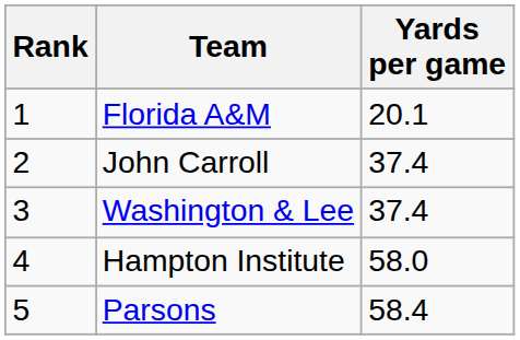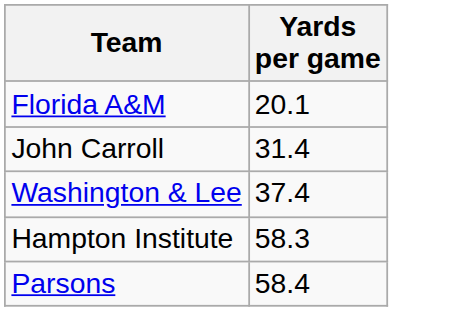 <table class="wikitable sortable">
 <tr>
-<th>Rank</th>
 <th>Team</th>
 <th>Yards<br>per game</th>
 </tr>
 <tr>
-<td>1</td>
 <td><a href='#'>Florida A&M</a></td>
 <td>20.1</td>
 </tr>
 <tr>
-<td>2</td>
 <td>John Carroll</td>
-<td>37.4</td>
+<td>31.4</td>
 </tr>
 <tr>
-<td>3</td>
 <td><a href='#'>Washington & Lee</a></td>
 <td>37.4</td>
 </tr>
 <tr>
-<td>4</td>
 <td>Hampton Institute</td>
-<td>58.0</td>
+<td>58.3</td>
 </tr>
 <tr>
-<td>5</td>
 <td><a href='#'>Parsons</a></td>
 <td>58.4</td>
 </tr>
 </table>
